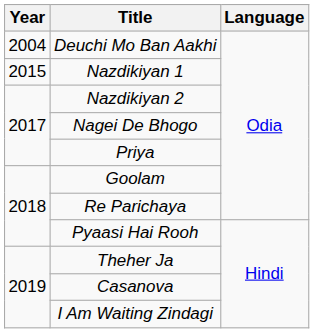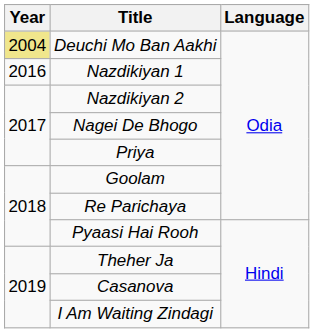 <table class="wikitable" style="text-align:center;">
 <tr>
 <th>Year</th>
 <th>Title</th>
 <th>Language</th>
 </tr>
 <tr>
-<td>2004</td>
+<td style="background: khaki;">2004</td>
 <td><em>Deuchi Mo Ban Aakhi</em></td>
 <td rowspan=7><a href='#'>Odia</a></td>
 </tr>
 <tr>
-<td>2015</td>
+<td>2016</td>
 <td><em>Nazdikiyan 1</em></td>
 </tr>
 <tr>
 <td rowspan=3>2017</td>
 <td><em>Nazdikiyan 2</em></td>
 </tr>
 <tr>
 <td><em>Nagei De Bhogo</em></td>
 </tr>
 <tr>
 <td><em>Priya</em></td>
 </tr>
 <tr>
 <td rowspan=3>2018</td>
 <td><em>Goolam</em></td>
 </tr>
 <tr>
 <td><em>Re Parichaya</em></td>
 </tr>
 <tr>
 <td><em>Pyaasi Hai Rooh</em></td>
 <td rowspan=4><a href='#'>Hindi</a></td>
 </tr>
 <tr>
 <td rowspan=3>2019</td>
 <td><em>Theher Ja</em></td>
 </tr>
 <tr>
 <td><em>Casanova</em></td>
 </tr>
 <tr>
 <td><em>I Am Waiting Zindagi</em></td>
 </tr>
 </table>
